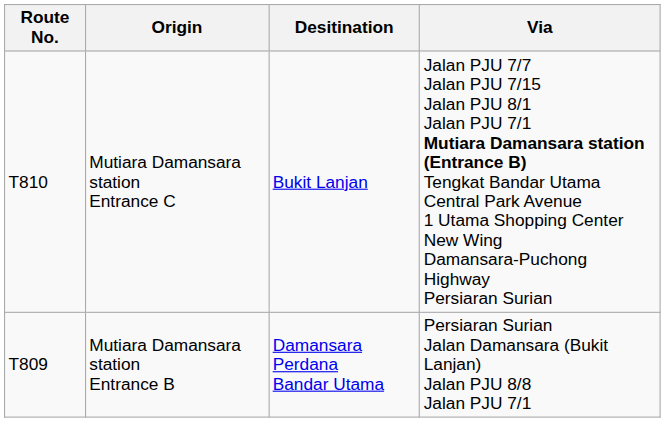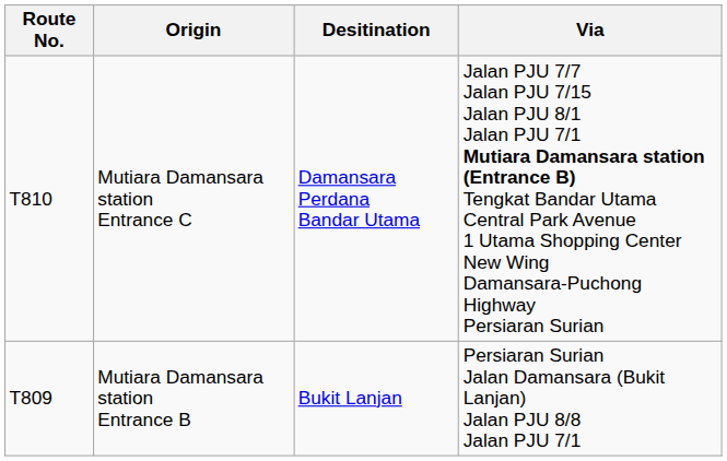 <table class="wikitable">
 <tr>
 <th>Route No.</th>
 <th>Origin</th>
 <th>Desitination</th>
 <th>Via</th>
 </tr>
 <tr>
 <td>T810</td>
 <td> Mutiara Damansara station <br> Entrance C</td>
-<td><a href='#'>Bukit Lanjan</a></td>
+<td><a href='#'>Damansara Perdana</a> <br> <a href='#'>Bandar Utama</a></td>
 <td>Jalan PJU 7/7 <br> Jalan PJU 7/15 <br> Jalan PJU 8/1 <br> Jalan PJU 7/1 <br>  <strong>Mutiara Damansara station <br> (Entrance B)</strong> <br> Tengkat Bandar Utama <br> Central Park Avenue <br> 1 Utama Shopping Center New Wing <br> Damansara-Puchong Highway <br> Persiaran Surian</td>
 </tr>
 <tr>
 <td>T809</td>
 <td> Mutiara Damansara station <br> Entrance B</td>
-<td><a href='#'>Damansara Perdana</a> <br> <a href='#'>Bandar Utama</a></td>
+<td><a href='#'>Bukit Lanjan</a></td>
 <td>Persiaran Surian <br> Jalan Damansara (Bukit Lanjan) <br> Jalan PJU 8/8 <br> Jalan PJU 7/1</td>
 </tr>
 </table>
